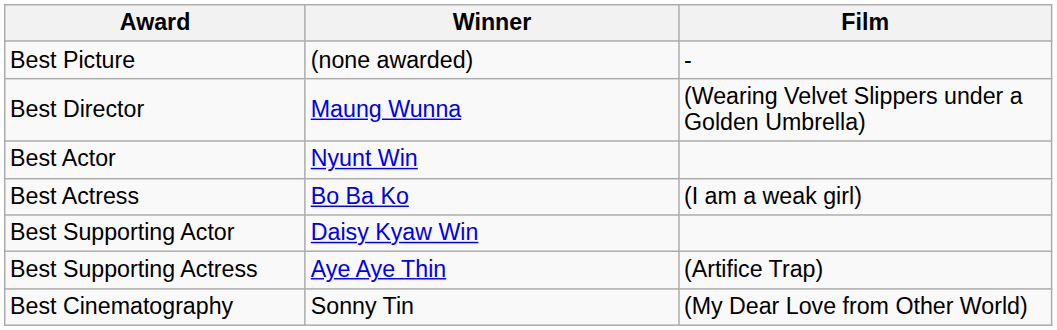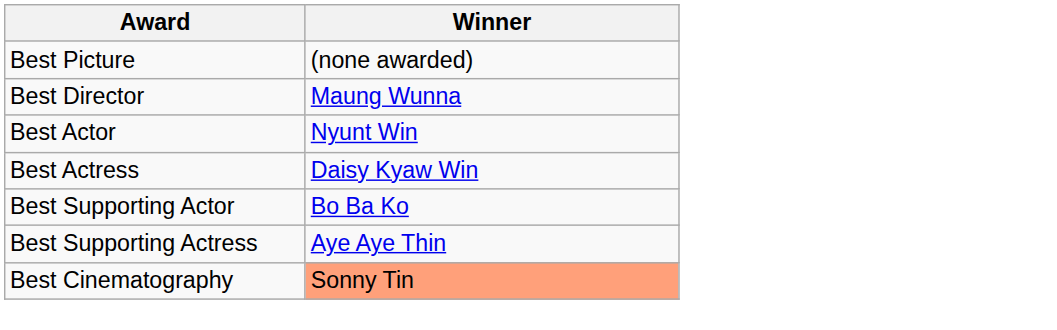 <table class="wikitable">
 <tr>
 <th width="200"><strong>Award</strong></th>
 <th width="250"><strong>Winner</strong></th>
-<th width="250"><strong>Film</strong></th>
 </tr>
 <tr>
 <td>Best Picture</td>
 <td>(none awarded)</td>
-<td>-</td>
 </tr>
 <tr>
 <td>Best Director</td>
 <td><a href='#'>Maung Wunna</a></td>
-<td> (Wearing Velvet Slippers under a Golden Umbrella)</td>
 </tr>
 <tr>
 <td>Best Actor</td>
 <td><a href='#'>Nyunt Win</a></td>
-<td></td>
 </tr>
 <tr>
 <td>Best Actress</td>
-<td><a href='#'>Bo Ba Ko</a></td>
-<td> (I am a weak girl)</td>
+<td><a href='#'>Daisy Kyaw Win</a></td>
 </tr>
 <tr>
 <td>Best Supporting Actor</td>
-<td><a href='#'>Daisy Kyaw Win</a></td>
-<td></td>
+<td><a href='#'>Bo Ba Ko</a></td>
 </tr>
 <tr>
 <td>Best Supporting Actress</td>
 <td><a href='#'>Aye Aye Thin</a></td>
-<td> (Artifice Trap)</td>
 </tr>
 <tr>
 <td>Best Cinematography</td>
-<td>Sonny Tin</td>
-<td> (My Dear Love from Other World)</td>
+<td style="background: lightsalmon;">Sonny Tin</td>
 </tr>
 </table>
